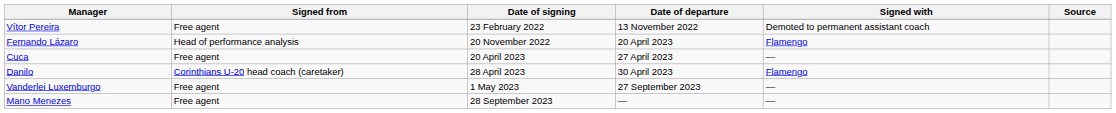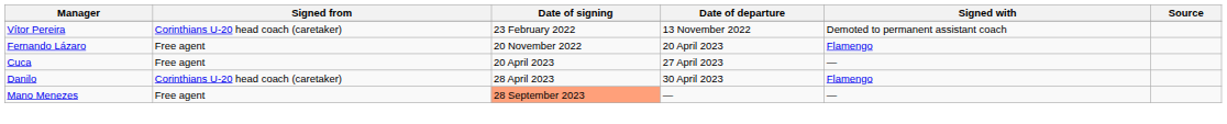 <table class="wikitable sortable" style="width:90%; text-align:center; font-size:95%; text-align:left;">
 <tr>
 <th><strong>Manager </strong></th>
 <th><strong>Signed from</strong></th>
 <th><strong>Date of signing</strong></th>
 <th><strong>Date of departure</strong></th>
 <th><strong>Signed with</strong></th>
 <th><strong>Source</strong></th>
 </tr>
 <tr>
 </tr>
 <tr>
 <td> <a href='#'>Vítor Pereira</a></td>
-<td>Free agent</td>
+<td><a href='#'>Corinthians U-20</a> head coach (caretaker)</td>
 <td>23 February 2022</td>
 <td>13 November 2022</td>
 <td>Demoted to permanent assistant coach</td>
 <td></td>
 </tr>
 <tr>
 <td> <a href='#'>Fernando Lázaro</a></td>
-<td>Head of performance analysis</td>
+<td>Free agent</td>
 <td>20 November 2022</td>
 <td>20 April 2023</td>
 <td> <a href='#'>Flamengo</a></td>
 <td></td>
 </tr>
 <tr>
 <td> <a href='#'>Cuca</a></td>
 <td>Free agent</td>
 <td>20 April 2023</td>
 <td>27 April 2023</td>
 <td>—</td>
 <td></td>
 </tr>
 <tr>
 <td> <a href='#'>Danilo</a></td>
 <td><a href='#'>Corinthians U-20</a> head coach (caretaker)</td>
 <td>28 April 2023</td>
 <td>30 April 2023</td>
 <td> <a href='#'>Flamengo</a></td>
 <td></td>
 </tr>
 <tr>
-<td> <a href='#'>Vanderlei Luxemburgo</a></td>
-<td>Free agent</td>
-<td>1 May 2023</td>
-<td>27 September 2023</td>
-<td>—</td>
-<td></td>
-</tr>
-<tr>
 <td> <a href='#'>Mano Menezes</a></td>
 <td>Free agent</td>
-<td>28 September 2023</td>
+<td style="background: lightsalmon;">28 September 2023</td>
 <td>—</td>
 <td>—</td>
 <td></td>
 </tr>
 </table>
